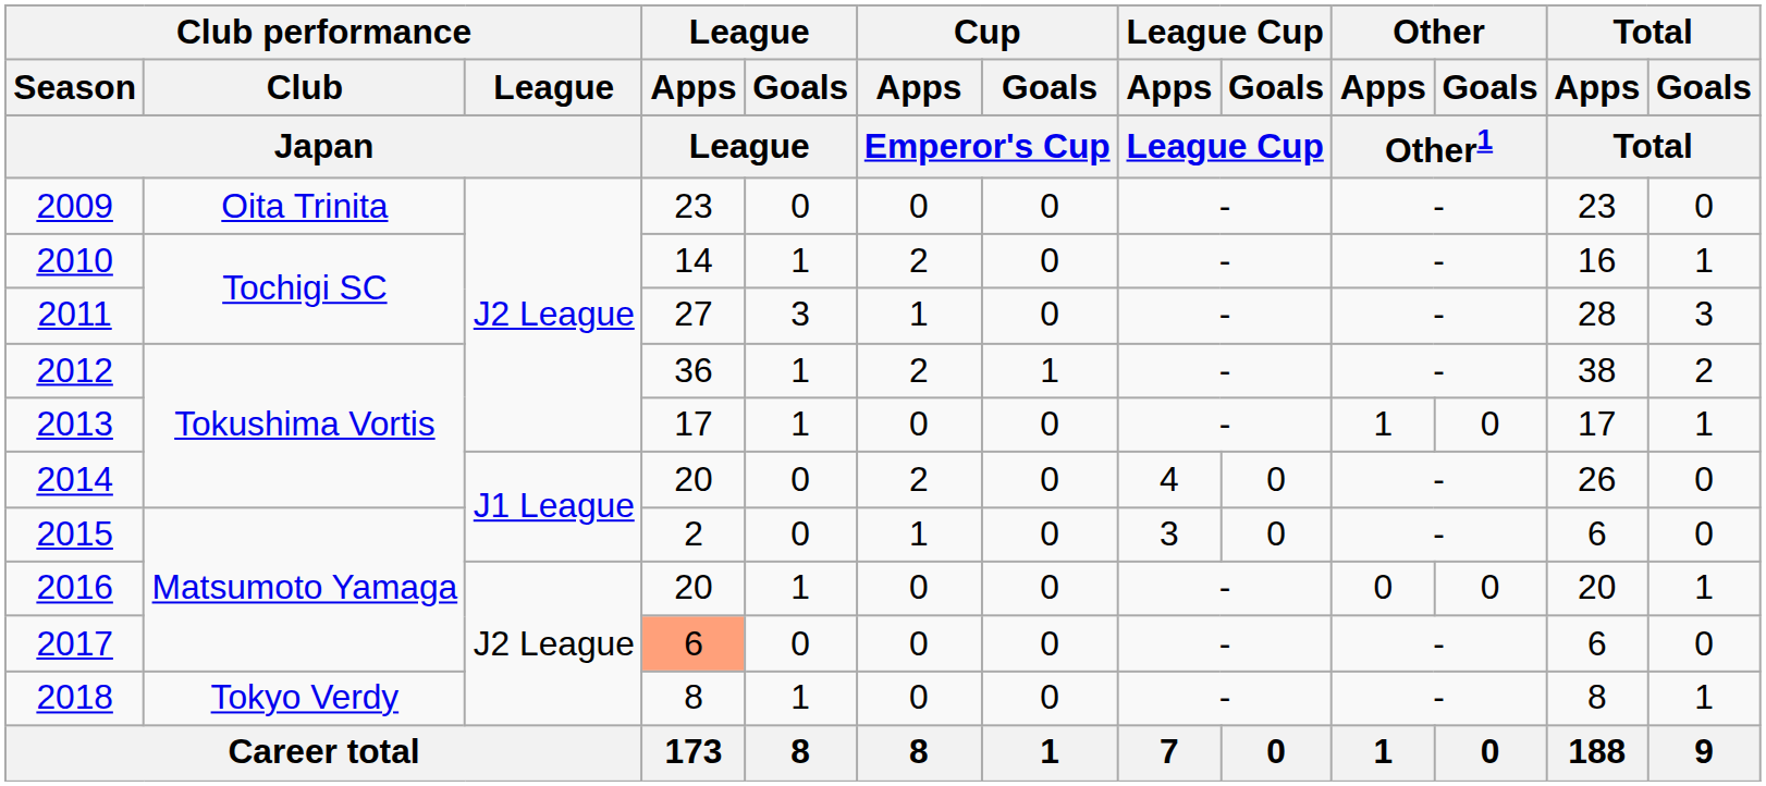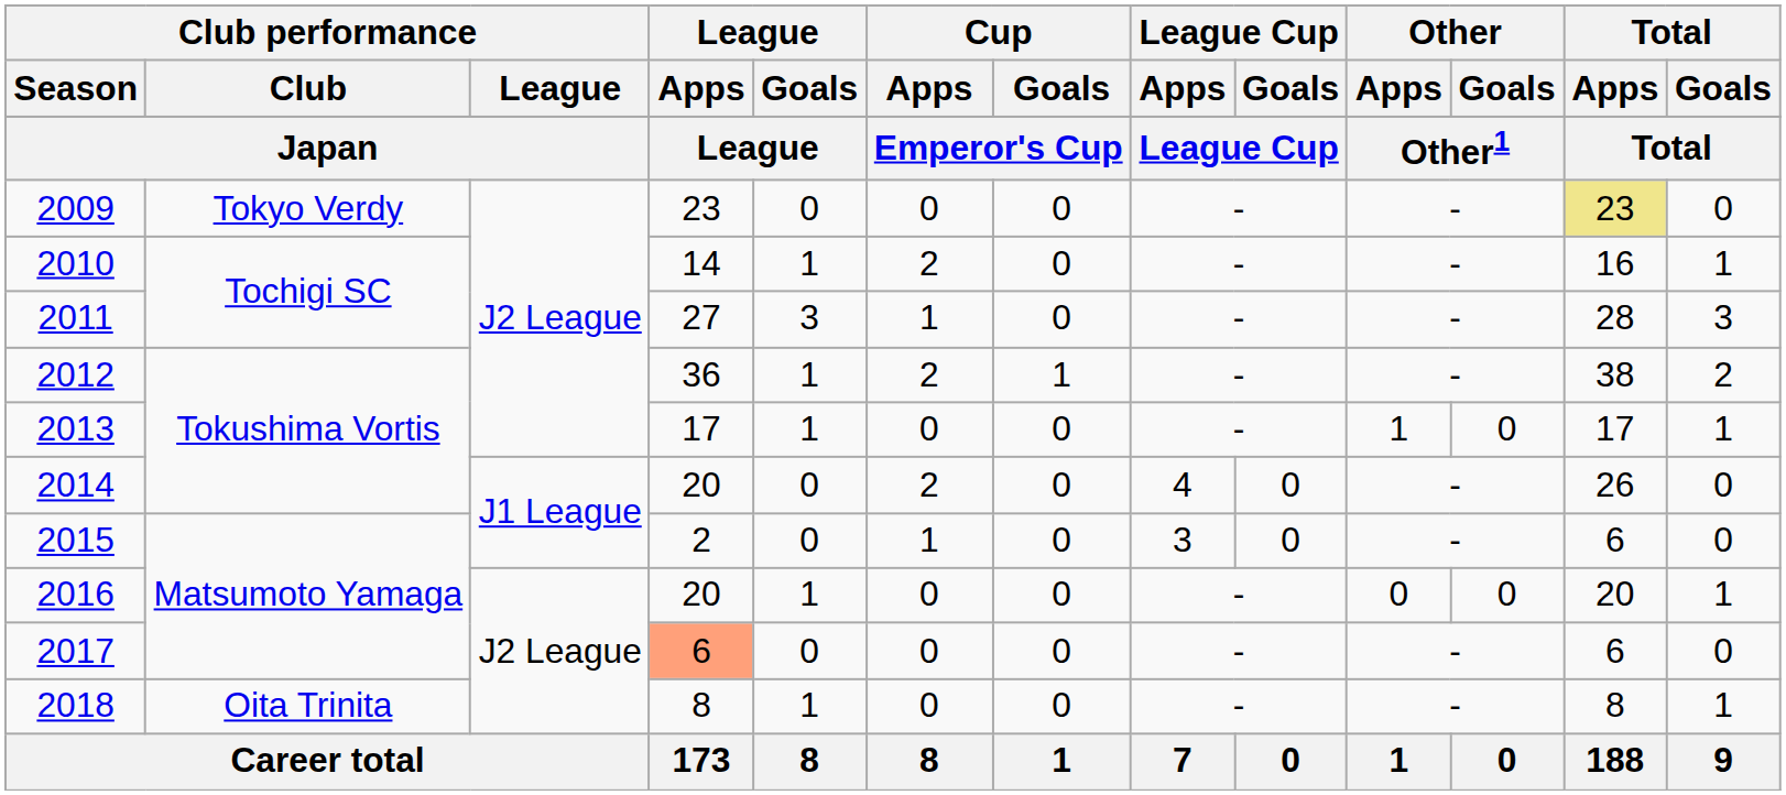 <table class="wikitable" style="text-align:center">
 <tr>
 <th colspan=3>Club performance</th>
 <th colspan=2>League</th>
 <th colspan=2>Cup</th>
 <th colspan=2>League Cup</th>
 <th colspan="2">Other</th>
 <th colspan=2>Total</th>
 </tr>
 <tr>
 <th>Season</th>
 <th>Club</th>
 <th>League</th>
 <th>Apps</th>
 <th>Goals</th>
 <th>Apps</th>
 <th>Goals</th>
 <th>Apps</th>
 <th>Goals</th>
 <th>Apps</th>
 <th>Goals</th>
 <th>Apps</th>
 <th>Goals</th>
 </tr>
 <tr>
 </tr>
 <tr>
 <th colspan=3>Japan</th>
 <th colspan=2>League</th>
 <th colspan=2><a href='#'>Emperor's Cup</a></th>
 <th colspan=2><a href='#'>League Cup</a></th>
 <th colspan=2>Other<sup><a href='#'>1</a></sup></th>
 <th colspan=2>Total</th>
 </tr>
 <tr>
 <td><a href='#'>2009</a></td>
-<td><a href='#'>Oita Trinita</a></td>
+<td><a href='#'>Tokyo Verdy</a></td>
 <td rowspan="5"><a href='#'>J2 League</a></td>
 <td>23</td>
 <td>0</td>
 <td>0</td>
 <td>0</td>
 <td colspan="2">-</td>
 <td colspan="2">-</td>
-<td>23</td>
+<td style="background: khaki;">23</td>
 <td>0</td>
 </tr>
 <tr>
 <td><a href='#'>2010</a></td>
 <td rowspan="2"><a href='#'>Tochigi SC</a></td>
 <td>14</td>
 <td>1</td>
 <td>2</td>
 <td>0</td>
 <td colspan="2">-</td>
 <td colspan="2">-</td>
 <td>16</td>
 <td>1</td>
 </tr>
 <tr>
 <td><a href='#'>2011</a></td>
 <td>27</td>
 <td>3</td>
 <td>1</td>
 <td>0</td>
 <td colspan="2">-</td>
 <td colspan="2">-</td>
 <td>28</td>
 <td>3</td>
 </tr>
 <tr>
 <td><a href='#'>2012</a></td>
 <td rowspan="3"><a href='#'>Tokushima Vortis</a></td>
 <td>36</td>
 <td>1</td>
 <td>2</td>
 <td>1</td>
 <td colspan="2">-</td>
 <td colspan="2">-</td>
 <td>38</td>
 <td>2</td>
 </tr>
 <tr>
 <td><a href='#'>2013</a></td>
 <td>17</td>
 <td>1</td>
 <td>0</td>
 <td>0</td>
 <td colspan="2">-</td>
 <td>1</td>
 <td>0</td>
 <td>17</td>
 <td>1</td>
 </tr>
 <tr>
 <td><a href='#'>2014</a></td>
 <td rowspan="2"><a href='#'>J1 League</a></td>
 <td>20</td>
 <td>0</td>
 <td>2</td>
 <td>0</td>
 <td>4</td>
 <td>0</td>
 <td colspan="2">-</td>
 <td>26</td>
 <td>0</td>
 </tr>
 <tr>
 <td><a href='#'>2015</a></td>
 <td rowspan="3"><a href='#'>Matsumoto Yamaga</a></td>
 <td>2</td>
 <td>0</td>
 <td>1</td>
 <td>0</td>
 <td>3</td>
 <td>0</td>
 <td colspan="2">-</td>
 <td>6</td>
 <td>0</td>
 </tr>
 <tr>
 <td><a href='#'>2016</a></td>
 <td rowspan="3">J2 League</td>
 <td>20</td>
 <td>1</td>
 <td>0</td>
 <td>0</td>
 <td colspan="2">-</td>
 <td>0</td>
 <td>0</td>
 <td>20</td>
 <td>1</td>
 </tr>
 <tr>
 <td><a href='#'>2017</a></td>
 <td style="background: lightsalmon;">6</td>
 <td>0</td>
 <td>0</td>
 <td>0</td>
 <td colspan="2">-</td>
 <td colspan="2">-</td>
 <td>6</td>
 <td>0</td>
 </tr>
 <tr>
 <td><a href='#'>2018</a></td>
-<td><a href='#'>Tokyo Verdy</a></td>
+<td><a href='#'>Oita Trinita</a></td>
 <td>8</td>
 <td>1</td>
 <td>0</td>
 <td>0</td>
 <td colspan="2">-</td>
 <td colspan="2">-</td>
 <td>8</td>
 <td>1</td>
 </tr>
 <tr>
 <th colspan=3>Career total</th>
 <th>173</th>
 <th>8</th>
 <th>8</th>
 <th>1</th>
 <th>7</th>
 <th>0</th>
 <th>1</th>
 <th>0</th>
 <th>188</th>
 <th>9</th>
 </tr>
 </table>
